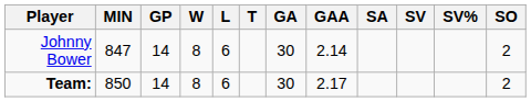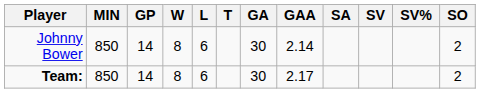 <table class="wikitable sortable" width="60%">
 <tr>
 <th bgcolor="#DDDDFF" width="10%">Player</th>
 <th width="3%" bgcolor="#DDDDFF">MIN</th>
 <th width="3%" bgcolor="#DDDDFF">GP</th>
 <th width="3%" bgcolor="#DDDDFF">W</th>
 <th width="3%" bgcolor="#DDDDFF">L</th>
 <th width="3%" bgcolor="#DDDDFF">T</th>
 <th width="3%" bgcolor="#DDDDFF">GA</th>
 <th width="3%" bgcolor="#DDDDFF">GAA</th>
 <th width="3%" bgcolor="#DDDDFF">SA</th>
 <th width="3%" bgcolor="#DDDDFF">SV</th>
 <th width="3%" bgcolor="#DDDDFF">SV%</th>
 <th width="3%" bgcolor="#DDDDFF">SO</th>
 </tr>
 <tr align="center">
 <td align="right"><a href='#'>Johnny Bower</a></td>
-<td>847</td>
+<td>850</td>
 <td>14</td>
 <td>8</td>
 <td>6</td>
 <td></td>
 <td>30</td>
 <td>2.14</td>
 <td></td>
 <td></td>
 <td></td>
 <td>2</td>
 </tr>
 <tr align="center">
 <td align="right"><strong>Team:</strong></td>
 <td>850</td>
 <td>14</td>
 <td>8</td>
 <td>6</td>
 <td></td>
 <td>30</td>
 <td>2.17</td>
 <td></td>
 <td></td>
 <td></td>
 <td>2</td>
 </tr>
 </table>
